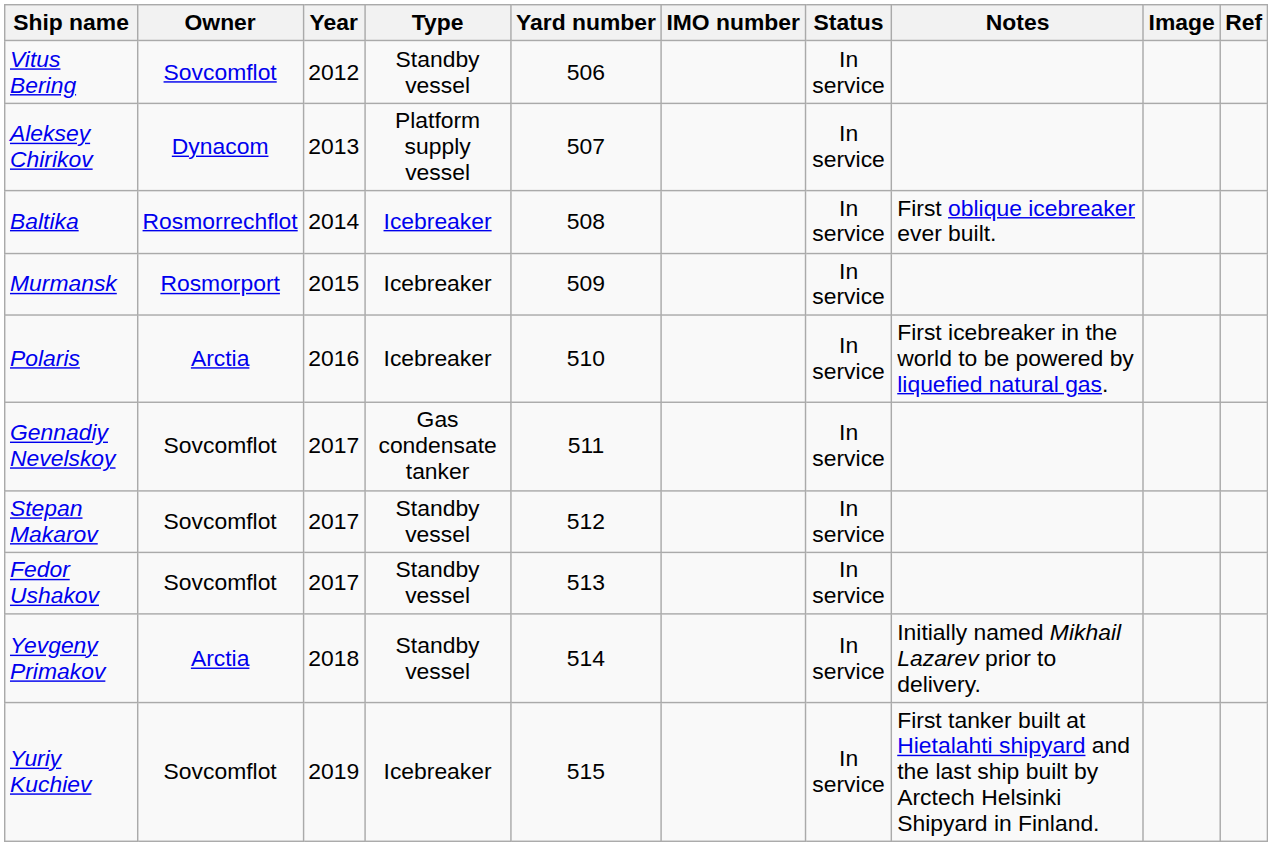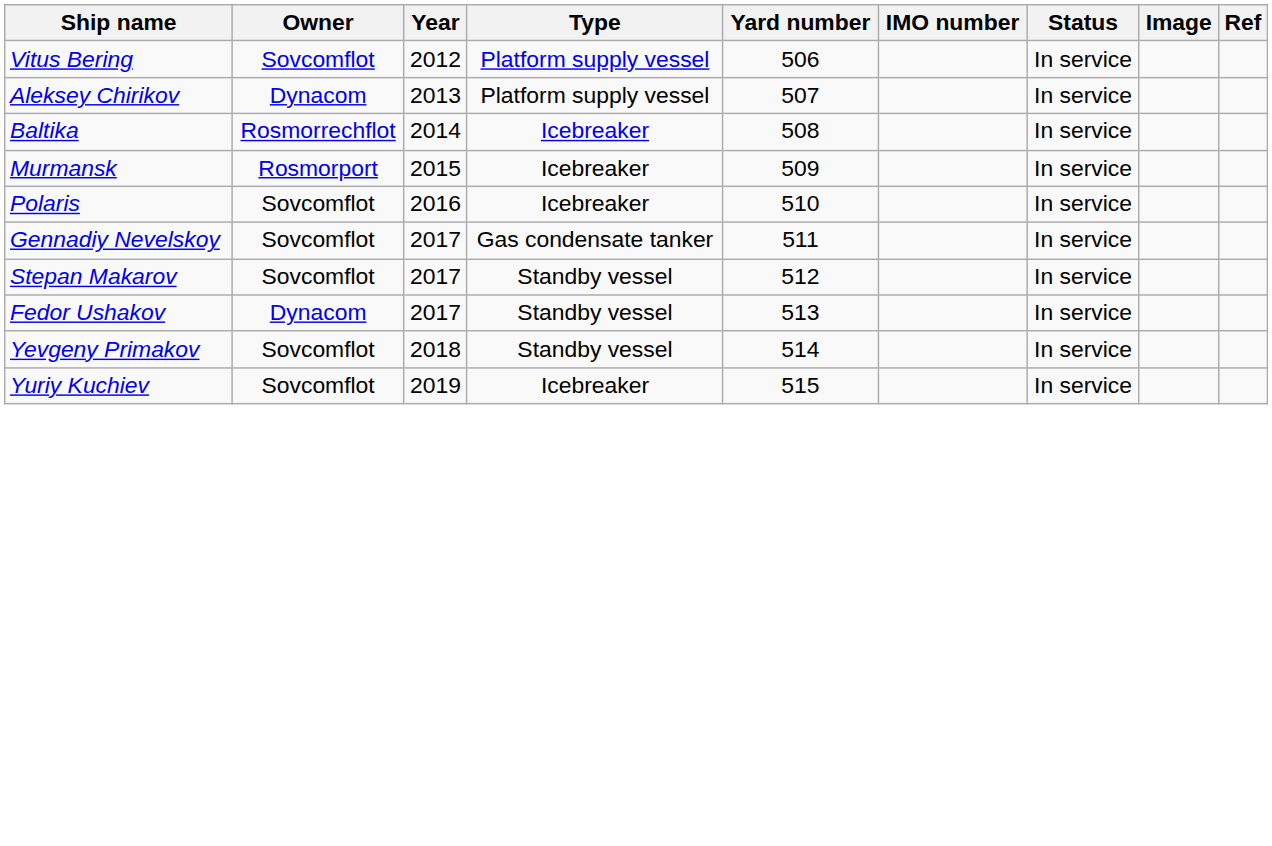 <table class="wikitable sortable" style="width:100%; text-align:center;">
 <tr>
 <th class="unsortable">Ship name</th>
 <th>Owner</th>
 <th style=white-space:nowrap>Year</th>
 <th>Type</th>
 <th style=white-space:nowrap>Yard number</th>
 <th style=white-space:nowrap>IMO number</th>
 <th style=white-space:nowrap>Status</th>
-<th class="unsortable">Notes</th>
 <th class="unsortable">Image</th>
 <th class="unsortable">Ref</th>
 </tr>
 <tr>
 <td align="left"><a href='#'><em>Vitus Bering</em></a></td>
 <td><a href='#'>Sovcomflot</a></td>
 <td>2012</td>
-<td>Standby vessel</td>
+<td><a href='#'>Platform supply vessel</a></td>
 <td>506</td>
 <td></td>
 <td>In service</td>
-<td></td>
 <td></td>
 <td></td>
 </tr>
 <tr>
 <td align="left"><a href='#'><em>Aleksey Chirikov</em></a></td>
 <td><a href='#'>Dynacom</a></td>
 <td>2013</td>
 <td>Platform supply vessel</td>
 <td>507</td>
 <td></td>
 <td>In service</td>
 <td></td>
 <td></td>
-<td></td>
 </tr>
 <tr>
 <td align="left"><a href='#'><em>Baltika</em></a></td>
 <td><a href='#'>Rosmorrechflot</a></td>
 <td>2014</td>
 <td><a href='#'>Icebreaker</a></td>
 <td>508</td>
 <td></td>
 <td>In service</td>
-<td align="left">First <a href='#'>oblique icebreaker</a> ever built.</td>
 <td></td>
 <td></td>
 </tr>
 <tr>
 <td align="left"><a href='#'><em>Murmansk</em></a></td>
 <td><a href='#'>Rosmorport</a></td>
 <td>2015</td>
 <td>Icebreaker</td>
 <td>509</td>
 <td></td>
 <td>In service</td>
 <td></td>
 <td></td>
-<td></td>
 </tr>
 <tr>
 <td align="left"><a href='#'><em>Polaris</em></a></td>
-<td><a href='#'>Arctia</a></td>
+<td>Sovcomflot</td>
 <td>2016</td>
 <td>Icebreaker</td>
 <td>510</td>
 <td></td>
 <td>In service</td>
-<td align="left">First icebreaker in the world to be powered by <a href='#'>liquefied natural gas</a>.</td>
 <td></td>
 <td></td>
 </tr>
 <tr>
 <td align="left"><em><a href='#'>Gennadiy Nevelskoy</a></em></td>
 <td>Sovcomflot</td>
 <td>2017</td>
 <td>Gas condensate tanker</td>
 <td>511</td>
 <td></td>
 <td>In service</td>
 <td></td>
 <td></td>
-<td></td>
 </tr>
 <tr>
 <td align="left"><em><a href='#'>Stepan Makarov</a></em></td>
 <td>Sovcomflot</td>
 <td>2017</td>
 <td>Standby vessel</td>
 <td>512</td>
 <td></td>
 <td>In service</td>
 <td></td>
 <td></td>
-<td></td>
 </tr>
 <tr>
 <td align="left"><em><a href='#'>Fedor Ushakov</a></em></td>
-<td>Sovcomflot</td>
+<td><a href='#'>Dynacom</a></td>
 <td>2017</td>
 <td>Standby vessel</td>
 <td>513</td>
 <td></td>
 <td>In service</td>
 <td></td>
 <td></td>
-<td></td>
 </tr>
 <tr>
 <td align="left"><em><a href='#'>Yevgeny Primakov</a></em></td>
-<td><a href='#'>Arctia</a></td>
+<td>Sovcomflot</td>
 <td>2018</td>
 <td>Standby vessel</td>
 <td>514</td>
 <td></td>
 <td>In service</td>
-<td align="left">Initially named <em>Mikhail Lazarev</em> prior to delivery.</td>
 <td></td>
 <td></td>
 </tr>
 <tr>
 <td align="left"><a href='#'><em>Yuriy Kuchiev</em></a></td>
 <td>Sovcomflot</td>
 <td>2019</td>
 <td>Icebreaker</td>
 <td>515</td>
 <td></td>
 <td>In service</td>
-<td align="left">First tanker built at <a href='#'>Hietalahti shipyard</a> and the last ship built by Arctech Helsinki Shipyard in Finland.</td>
 <td></td>
 <td></td>
 </tr>
 </table>
